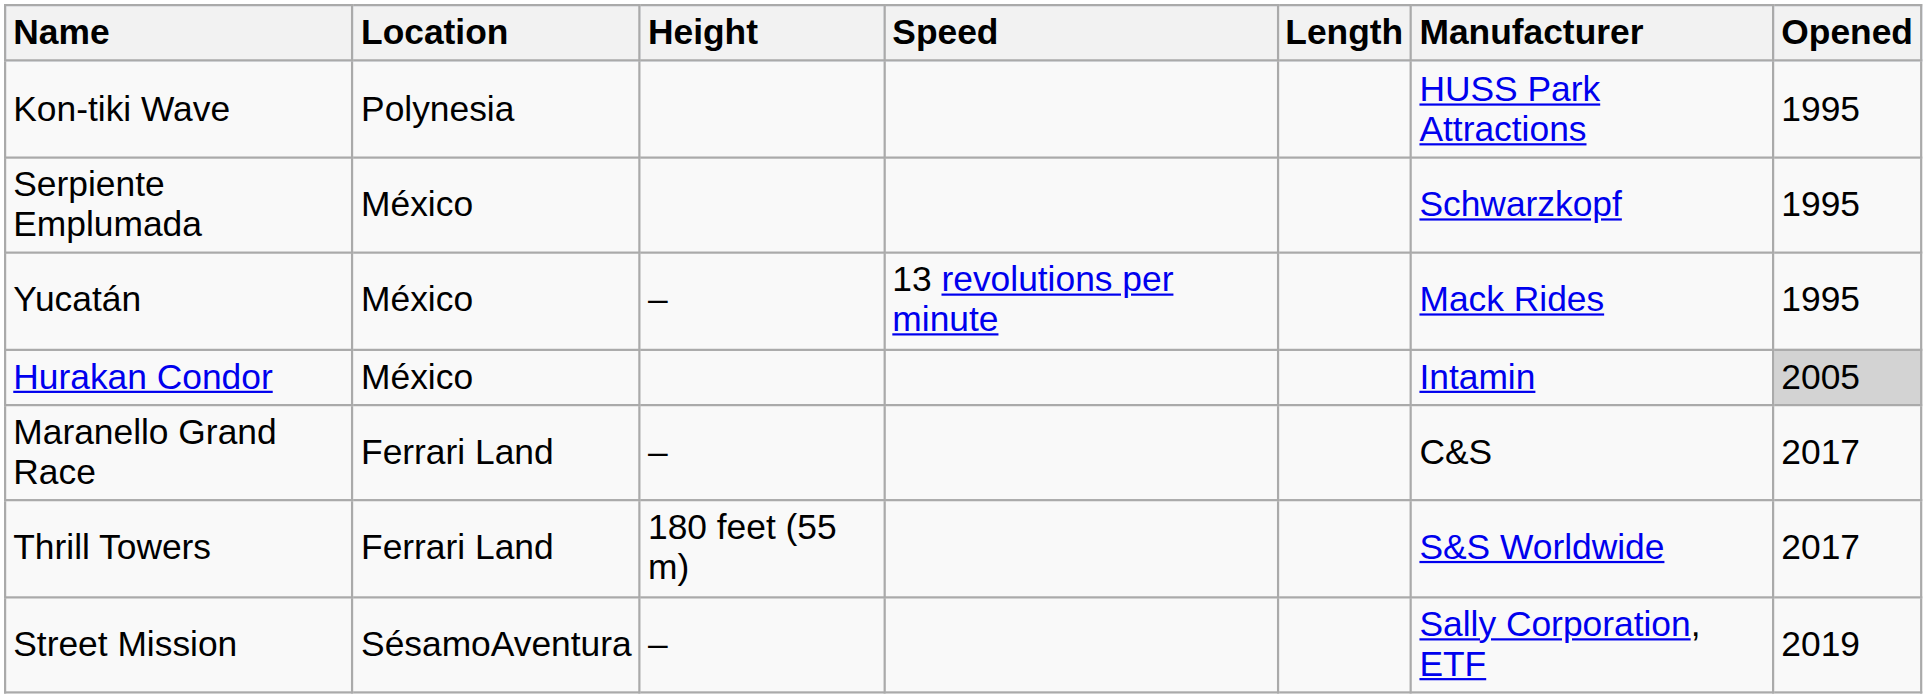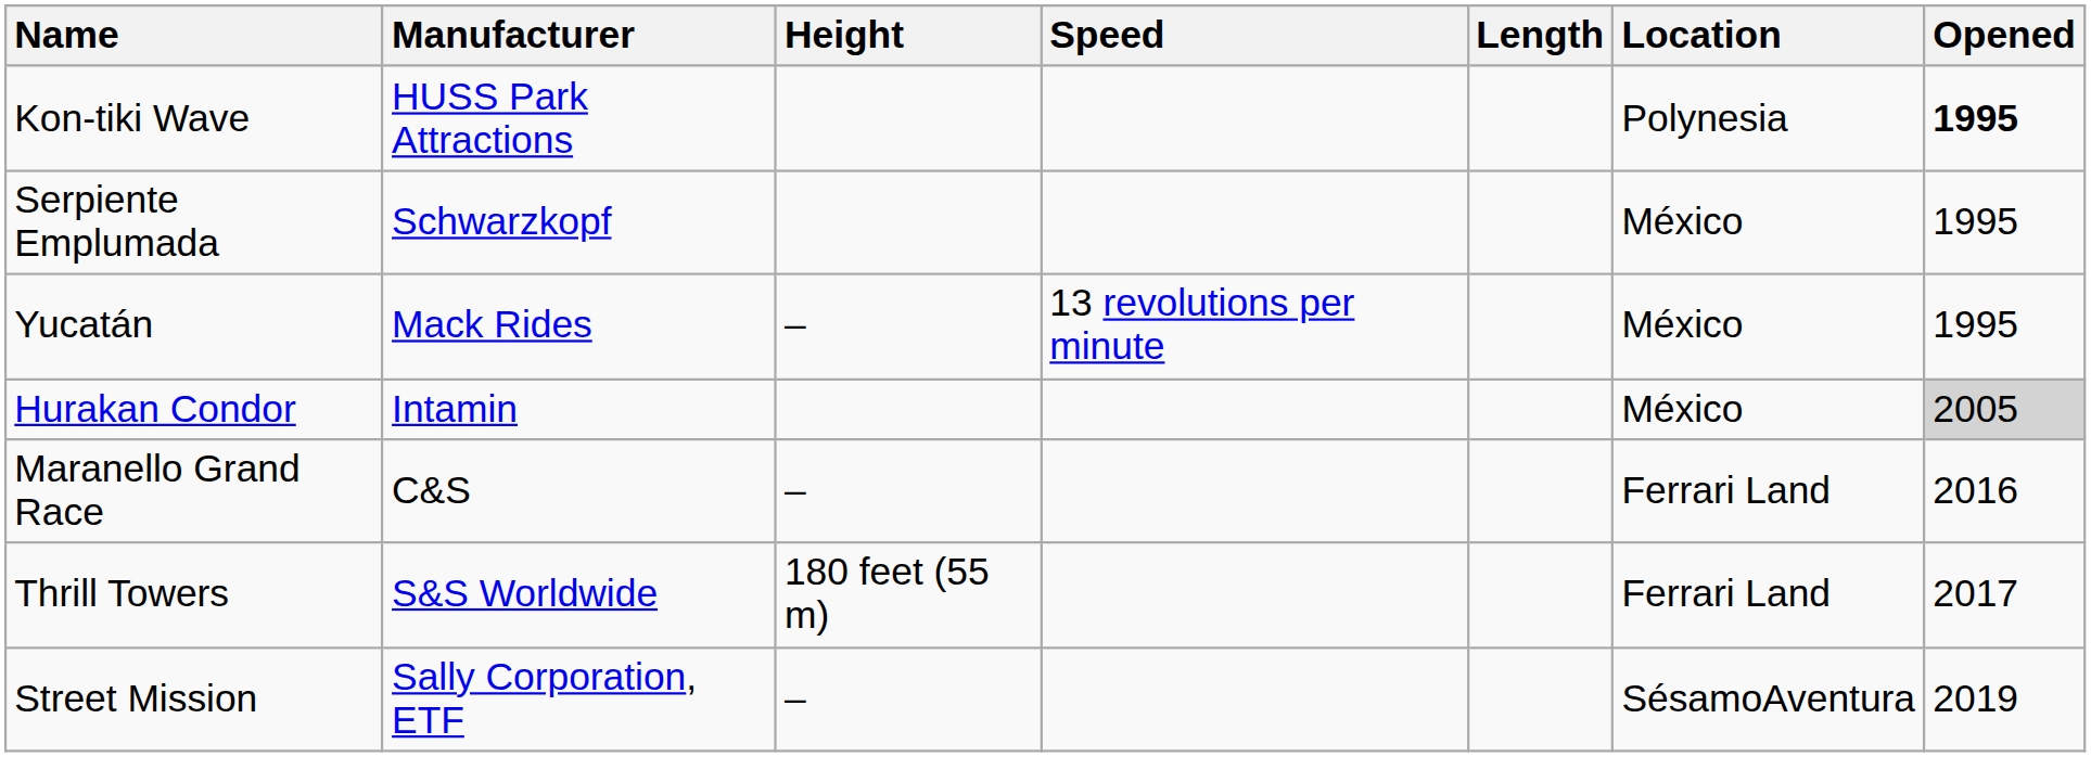 <table class="sortable wikitable">
 <tr style="background:#CEDAF2; border-bottom:1px solid black; border-top:1px solid black;">
 <th style="text-align:left; width:150px;">Name</th>
-<th style="text-align:left;">Location</th>
+<th style="text-align:left;">Manufacturer</th>
 <th style="text-align:left;">Height</th>
 <th style="text-align:left;">Speed</th>
 <th style="text-align:left;">Length</th>
-<th style="text-align:left;">Manufacturer</th>
+<th style="text-align:left;">Location</th>
 <th style="text-align:left;">Opened</th>
 </tr>
 <tr>
 <td>Kon-tiki Wave</td>
-<td>Polynesia</td>
+<td><a href='#'>HUSS Park Attractions</a></td>
 <td></td>
 <td></td>
 <td></td>
-<td><a href='#'>HUSS Park Attractions</a></td>
-<td>1995</td>
+<td>Polynesia</td>
+<td><strong>1995</strong></td>
 </tr>
 <tr>
 <td>Serpiente Emplumada</td>
-<td>México</td>
+<td><a href='#'>Schwarzkopf</a></td>
 <td></td>
 <td></td>
 <td></td>
-<td><a href='#'>Schwarzkopf</a></td>
+<td>México</td>
 <td>1995</td>
 </tr>
 <tr>
 <td>Yucatán</td>
-<td>México</td>
+<td><a href='#'>Mack Rides</a></td>
 <td>–</td>
 <td>13 <a href='#'>revolutions per minute</a></td>
 <td></td>
-<td><a href='#'>Mack Rides</a></td>
+<td>México</td>
 <td>1995</td>
 </tr>
 <tr>
 <td><a href='#'>Hurakan Condor</a></td>
-<td>México</td>
+<td><a href='#'>Intamin</a></td>
 <td></td>
 <td></td>
 <td></td>
-<td><a href='#'>Intamin</a></td>
+<td>México</td>
 <td style="background: lightgrey;">2005</td>
 </tr>
 <tr>
 <td>Maranello Grand Race</td>
-<td>Ferrari Land</td>
+<td>C&S</td>
 <td>–</td>
 <td></td>
 <td></td>
-<td>C&S</td>
-<td>2017</td>
+<td>Ferrari Land</td>
+<td>2016</td>
 </tr>
 <tr>
 <td>Thrill Towers</td>
-<td>Ferrari Land</td>
+<td><a href='#'>S&S Worldwide</a></td>
 <td>180 feet (55 m)</td>
 <td></td>
 <td></td>
-<td><a href='#'>S&S Worldwide</a></td>
+<td>Ferrari Land</td>
 <td>2017</td>
 </tr>
 <tr>
 <td>Street Mission</td>
-<td>SésamoAventura</td>
+<td><a href='#'>Sally Corporation</a>, <a href='#'>ETF</a></td>
 <td>–</td>
 <td></td>
 <td></td>
-<td><a href='#'>Sally Corporation</a>, <a href='#'>ETF</a></td>
+<td>SésamoAventura</td>
 <td>2019</td>
 </tr>
 </table>
